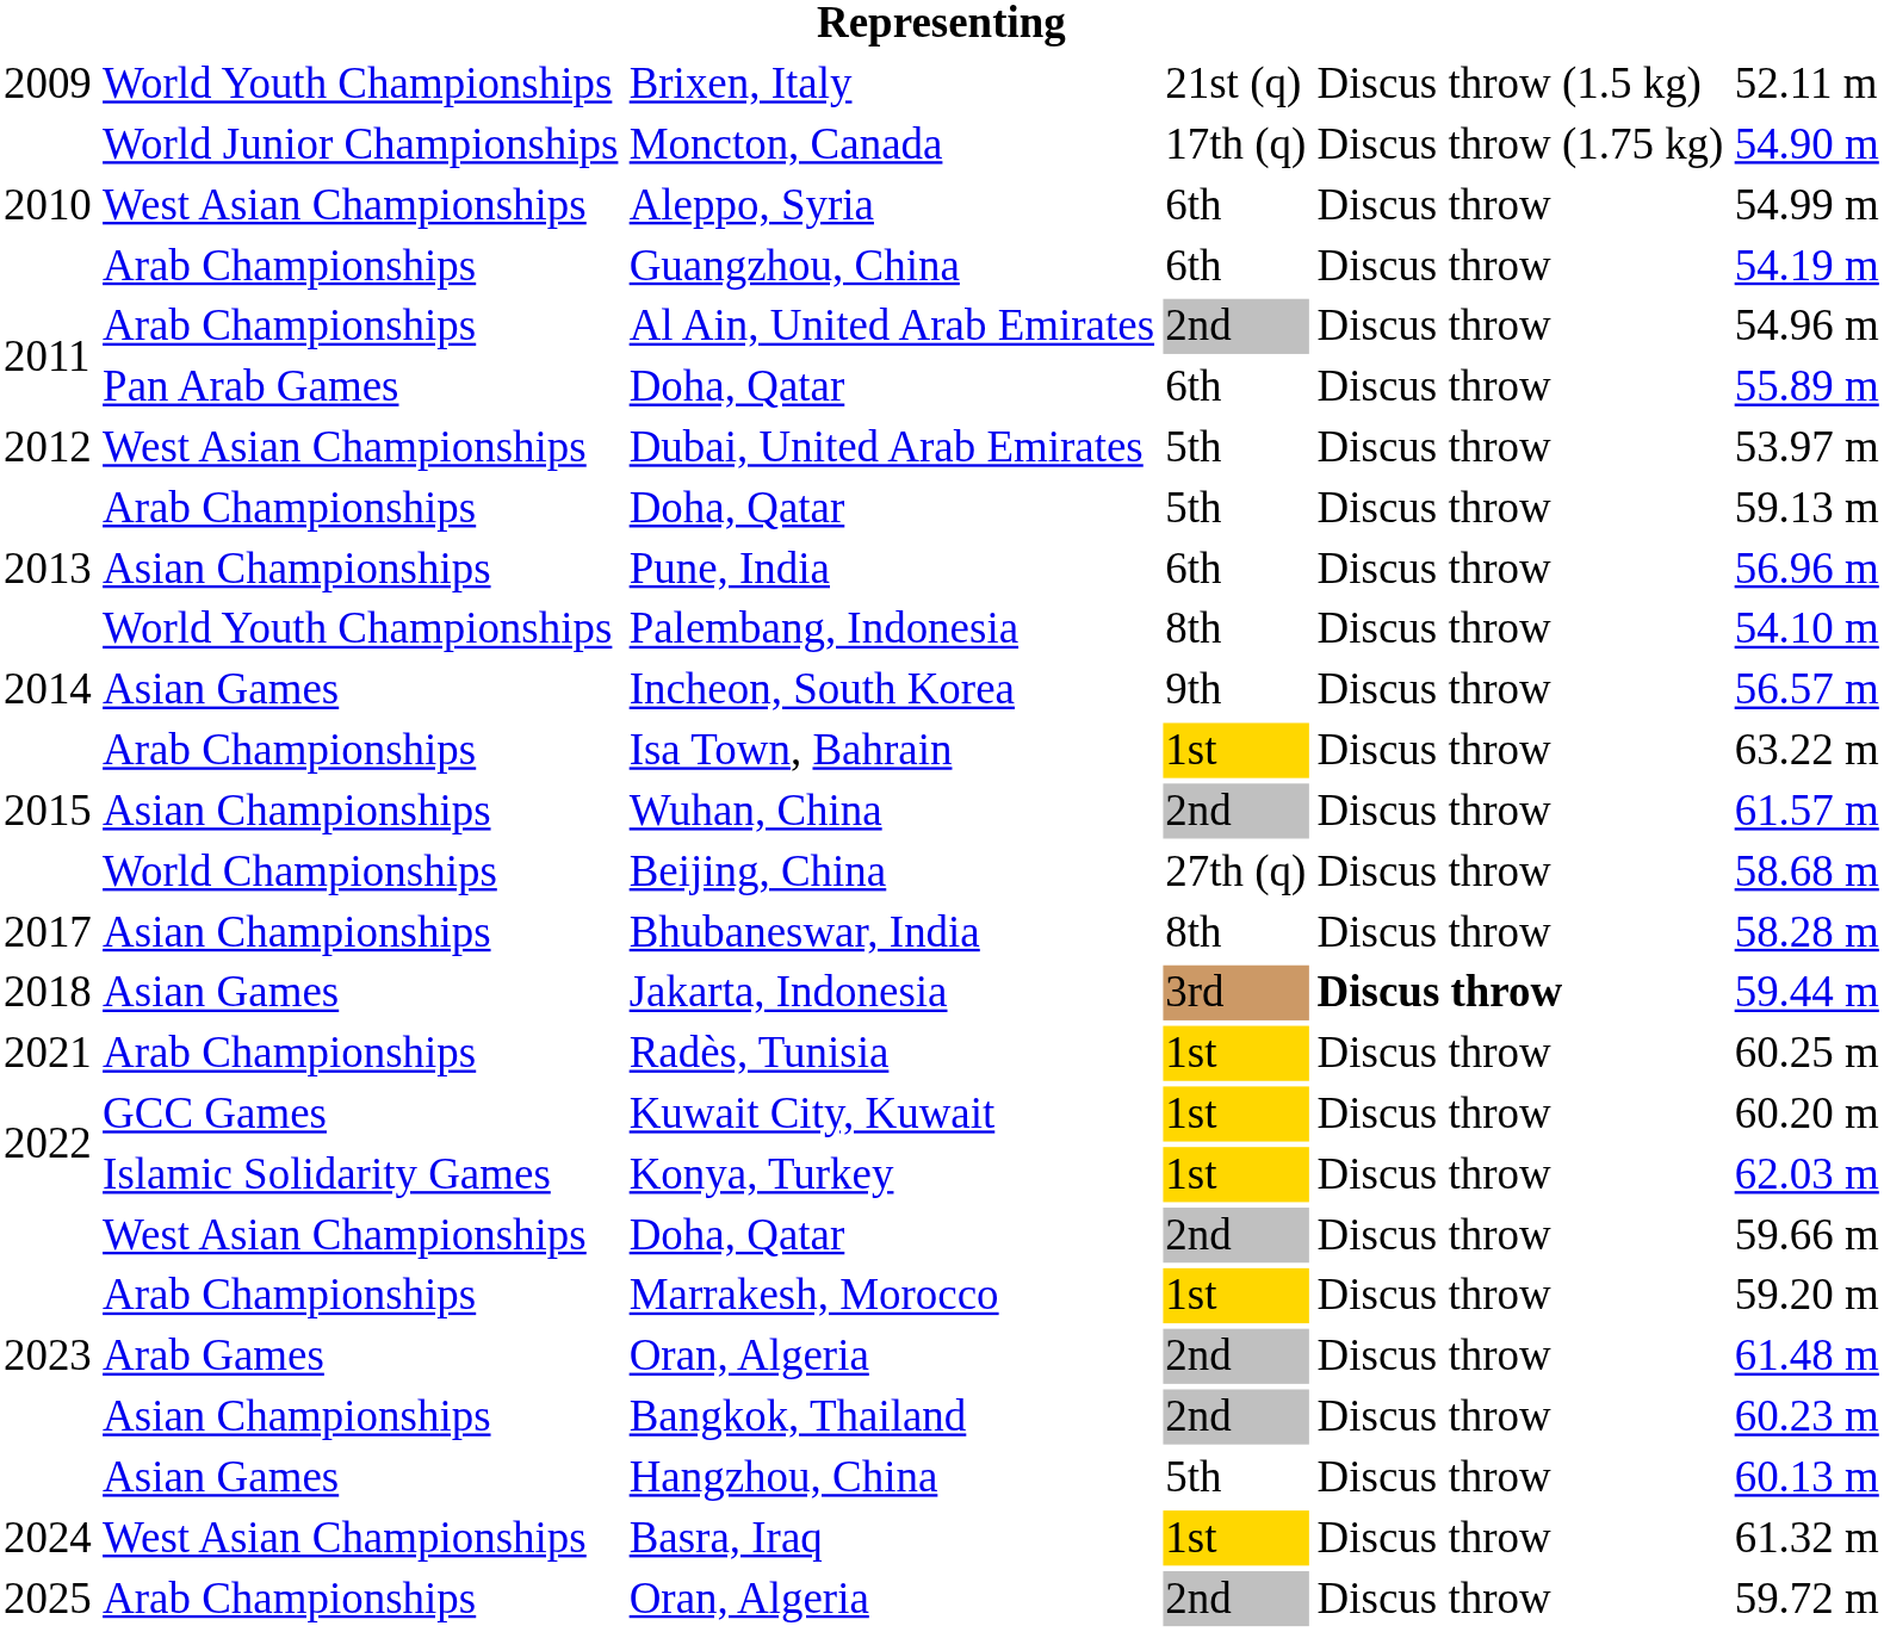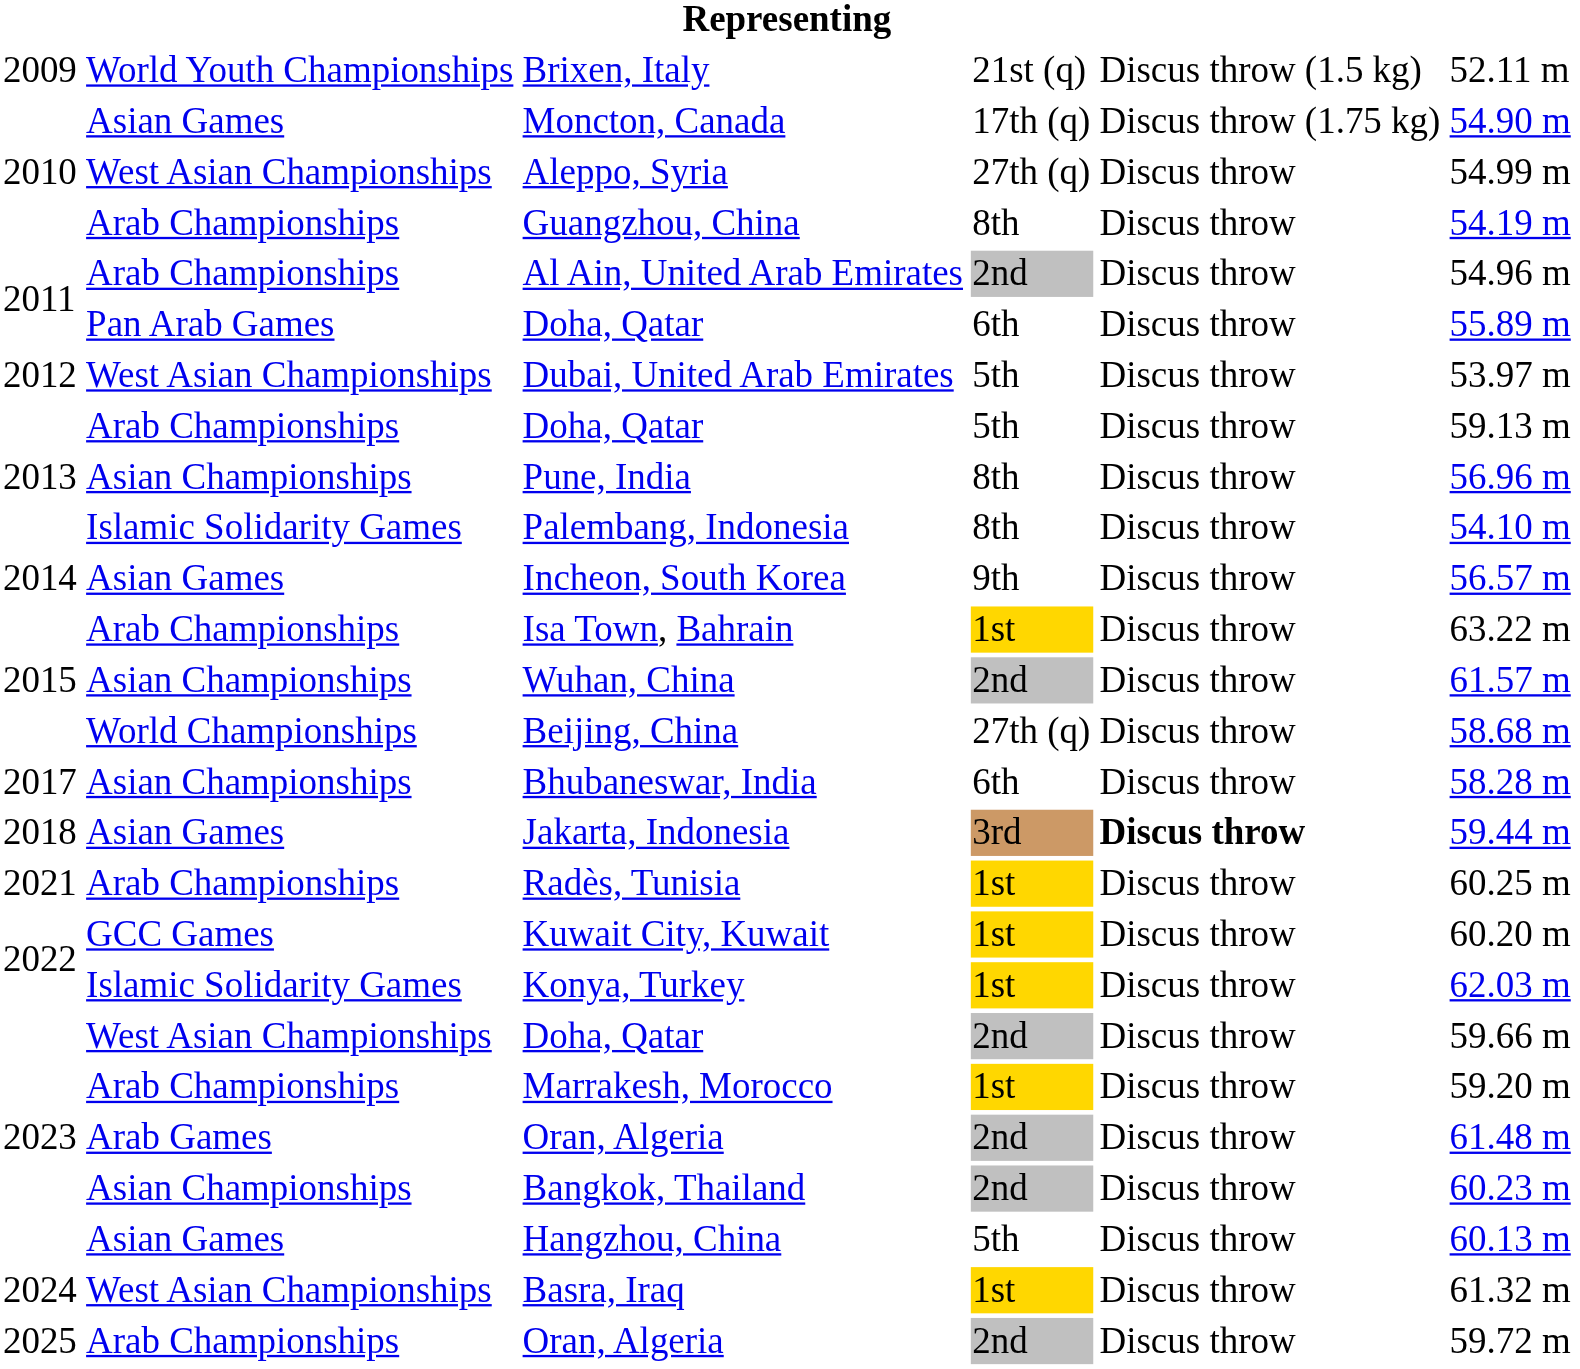 <table>
 <tr>
 <th colspan="6">Representing </th>
 </tr>
 <tr>
 <td>2009</td>
 <td><a href='#'>World Youth Championships</a></td>
 <td><a href='#'>Brixen, Italy</a></td>
 <td>21st (q)</td>
 <td>Discus throw (1.5 kg)</td>
 <td>52.11 m</td>
 </tr>
 <tr>
 <td rowspan=3>2010</td>
-<td><a href='#'>World Junior Championships</a></td>
+<td><a href='#'>Asian Games</a></td>
 <td><a href='#'>Moncton, Canada</a></td>
 <td>17th (q)</td>
 <td>Discus throw (1.75 kg)</td>
 <td><a href='#'>54.90 m</a></td>
 </tr>
 <tr>
 <td><a href='#'>West Asian Championships</a></td>
 <td><a href='#'>Aleppo, Syria</a></td>
-<td>6th</td>
+<td>27th (q)</td>
 <td>Discus throw</td>
 <td>54.99 m</td>
 </tr>
 <tr>
 <td><a href='#'>Arab Championships</a></td>
 <td><a href='#'>Guangzhou, China</a></td>
-<td>6th</td>
+<td>8th</td>
 <td>Discus throw</td>
 <td><a href='#'>54.19 m</a></td>
 </tr>
 <tr>
 <td rowspan=2>2011</td>
 <td><a href='#'>Arab Championships</a></td>
 <td><a href='#'>Al Ain, United Arab Emirates</a></td>
 <td bgcolor=silver>2nd</td>
 <td>Discus throw</td>
 <td>54.96 m</td>
 </tr>
 <tr>
 <td><a href='#'>Pan Arab Games</a></td>
 <td><a href='#'>Doha, Qatar</a></td>
 <td>6th</td>
 <td>Discus throw</td>
 <td><a href='#'>55.89 m</a></td>
 </tr>
 <tr>
 <td>2012</td>
 <td><a href='#'>West Asian Championships</a></td>
 <td><a href='#'>Dubai, United Arab Emirates</a></td>
 <td>5th</td>
 <td>Discus throw</td>
 <td>53.97 m</td>
 </tr>
 <tr>
 <td rowspan=3>2013</td>
 <td><a href='#'>Arab Championships</a></td>
 <td><a href='#'>Doha, Qatar</a></td>
 <td>5th</td>
 <td>Discus throw</td>
 <td>59.13 m</td>
 </tr>
 <tr>
 <td><a href='#'>Asian Championships</a></td>
 <td><a href='#'>Pune, India</a></td>
-<td>6th</td>
+<td>8th</td>
 <td>Discus throw</td>
 <td><a href='#'>56.96 m</a></td>
 </tr>
 <tr>
-<td><a href='#'>World Youth Championships</a></td>
+<td><a href='#'>Islamic Solidarity Games</a></td>
 <td><a href='#'>Palembang, Indonesia</a></td>
 <td>8th</td>
 <td>Discus throw</td>
 <td><a href='#'>54.10 m</a></td>
 </tr>
 <tr>
 <td>2014</td>
 <td><a href='#'>Asian Games</a></td>
 <td><a href='#'>Incheon, South Korea</a></td>
 <td>9th</td>
 <td>Discus throw</td>
 <td><a href='#'>56.57 m</a></td>
 </tr>
 <tr>
 <td rowspan=3>2015</td>
 <td><a href='#'>Arab Championships</a></td>
 <td><a href='#'>Isa Town</a>, <a href='#'>Bahrain</a></td>
 <td bgcolor=gold>1st</td>
 <td>Discus throw</td>
 <td>63.22 m</td>
 </tr>
 <tr>
 <td><a href='#'>Asian Championships</a></td>
 <td><a href='#'>Wuhan, China</a></td>
 <td bgcolor=silver>2nd</td>
 <td>Discus throw</td>
 <td><a href='#'>61.57 m</a></td>
 </tr>
 <tr>
 <td><a href='#'>World Championships</a></td>
 <td><a href='#'>Beijing, China</a></td>
 <td>27th (q)</td>
 <td>Discus throw</td>
 <td><a href='#'>58.68 m</a></td>
 </tr>
 <tr>
 <td>2017</td>
 <td><a href='#'>Asian Championships</a></td>
 <td><a href='#'>Bhubaneswar, India</a></td>
-<td>8th</td>
+<td>6th</td>
 <td>Discus throw</td>
 <td><a href='#'>58.28 m</a></td>
 </tr>
 <tr>
 <td>2018</td>
 <td><a href='#'>Asian Games</a></td>
 <td><a href='#'>Jakarta, Indonesia</a></td>
 <td bgcolor=cc9966>3rd</td>
 <td><strong>Discus throw</strong></td>
 <td><a href='#'>59.44 m</a></td>
 </tr>
 <tr>
 <td>2021</td>
 <td><a href='#'>Arab Championships</a></td>
 <td><a href='#'>Radès, Tunisia</a></td>
 <td bgcolor=gold>1st</td>
 <td>Discus throw</td>
 <td>60.25 m</td>
 </tr>
 <tr>
 <td rowspan=2>2022</td>
 <td><a href='#'>GCC Games</a></td>
 <td><a href='#'>Kuwait City, Kuwait</a></td>
 <td bgcolor=gold>1st</td>
 <td>Discus throw</td>
 <td>60.20 m</td>
 </tr>
 <tr>
 <td><a href='#'>Islamic Solidarity Games</a></td>
 <td><a href='#'>Konya, Turkey</a></td>
 <td bgcolor=gold>1st</td>
 <td>Discus throw</td>
 <td><a href='#'>62.03 m</a></td>
 </tr>
 <tr>
 <td rowspan=5>2023</td>
 <td><a href='#'>West Asian Championships</a></td>
 <td><a href='#'>Doha, Qatar</a></td>
 <td bgcolor=silver>2nd</td>
 <td>Discus throw</td>
 <td>59.66 m</td>
 </tr>
 <tr>
 <td><a href='#'>Arab Championships</a></td>
 <td><a href='#'>Marrakesh, Morocco</a></td>
 <td bgcolor=gold>1st</td>
 <td>Discus throw</td>
 <td>59.20 m</td>
 </tr>
 <tr>
 <td><a href='#'>Arab Games</a></td>
 <td><a href='#'>Oran, Algeria</a></td>
 <td bgcolor=silver>2nd</td>
 <td>Discus throw</td>
 <td><a href='#'>61.48 m</a></td>
 </tr>
 <tr>
 <td><a href='#'>Asian  Championships</a></td>
 <td><a href='#'>Bangkok, Thailand</a></td>
 <td bgcolor=silver>2nd</td>
 <td>Discus throw</td>
 <td><a href='#'>60.23 m</a></td>
 </tr>
 <tr>
 <td><a href='#'>Asian Games</a></td>
 <td><a href='#'>Hangzhou, China</a></td>
 <td>5th</td>
 <td>Discus throw</td>
 <td><a href='#'>60.13 m</a></td>
 </tr>
 <tr>
 <td>2024</td>
 <td><a href='#'>West Asian Championships</a></td>
 <td><a href='#'>Basra, Iraq</a></td>
 <td bgcolor=gold>1st</td>
 <td>Discus throw</td>
 <td>61.32 m</td>
 </tr>
 <tr>
 <td>2025</td>
 <td><a href='#'>Arab Championships</a></td>
 <td><a href='#'>Oran, Algeria</a></td>
 <td bgcolor=silver>2nd</td>
 <td>Discus throw</td>
 <td>59.72 m</td>
 </tr>
 </table>
